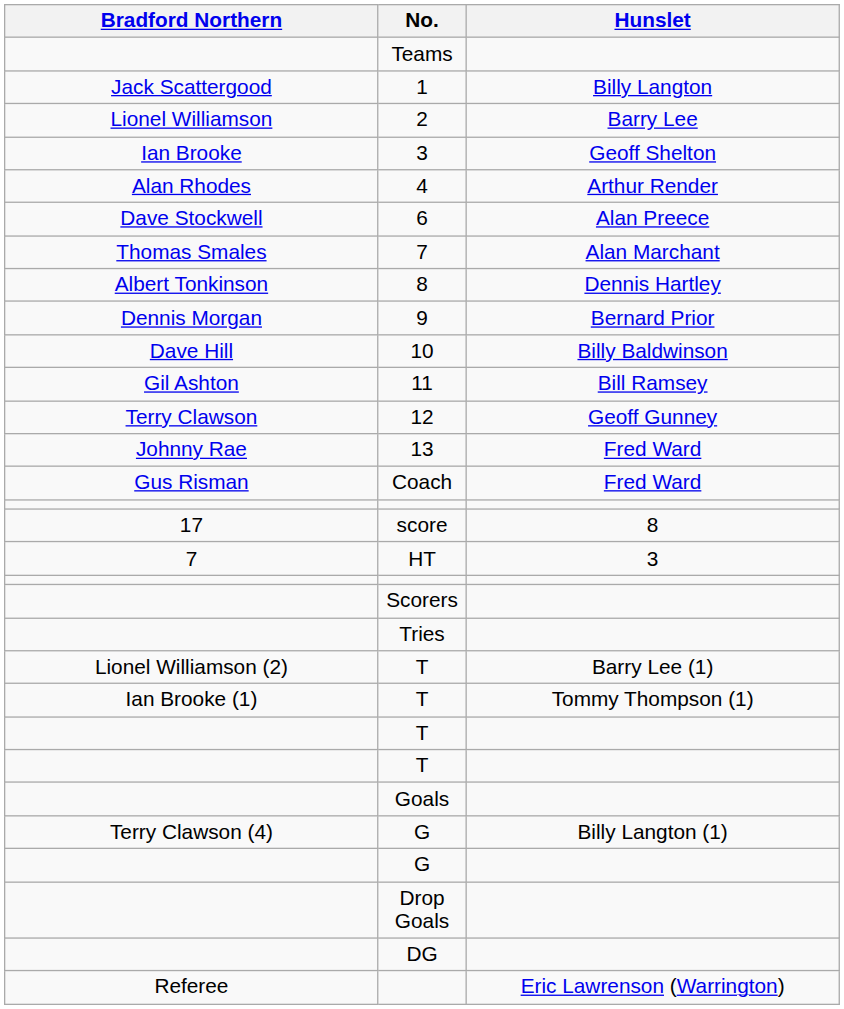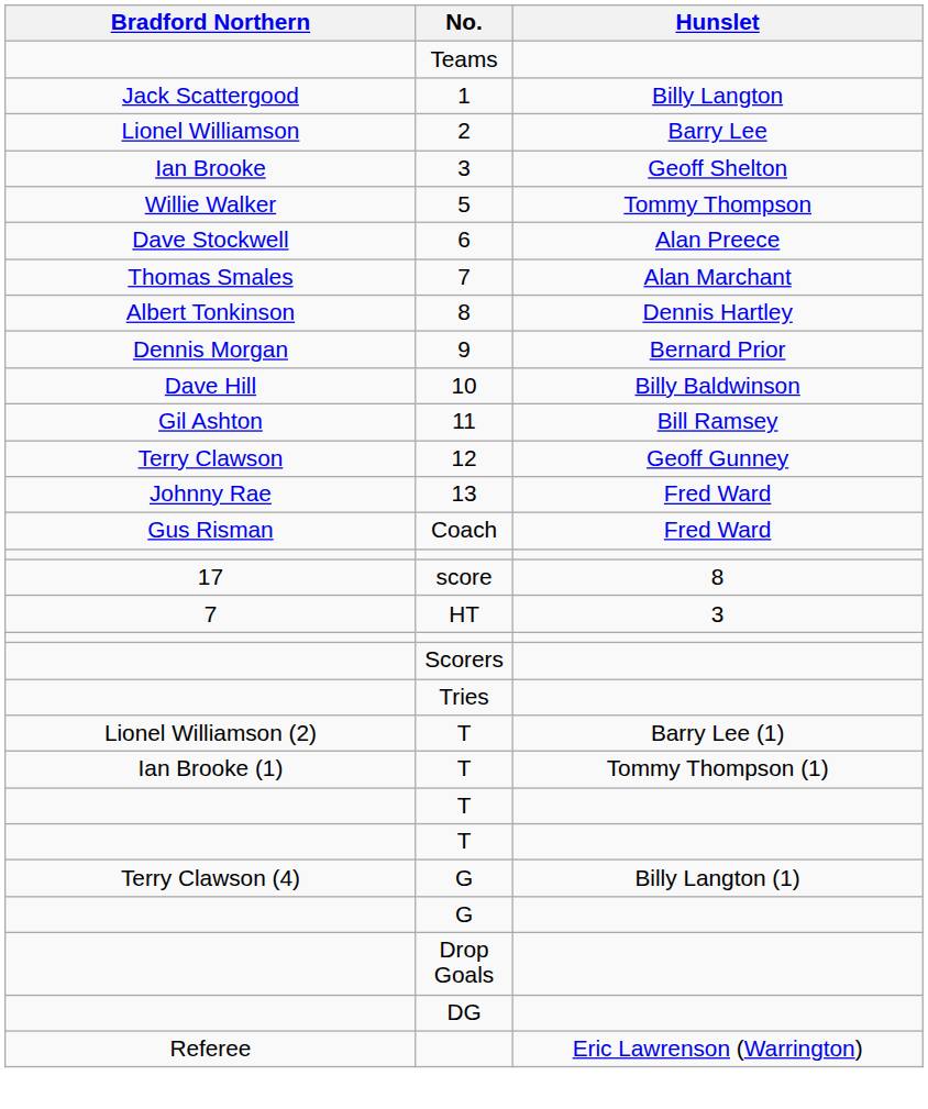 <table class="wikitable" style="text-align:center;">
 <tr>
 <th width=280 abbr=winner><a href='#'>Bradford Northern</a></th>
 <th width=60 abbr="Number">No.</th>
 <th width=280 abbr=runner-up><a href='#'>Hunslet</a></th>
 </tr>
 <tr>
 <td></td>
 <td>Teams</td>
 <td></td>
 </tr>
 <tr>
 <td><a href='#'>Jack Scattergood</a></td>
 <td>1</td>
 <td><a href='#'>Billy Langton</a></td>
 </tr>
 <tr>
 <td><a href='#'>Lionel Williamson</a></td>
 <td>2</td>
 <td><a href='#'>Barry Lee</a></td>
 </tr>
 <tr>
 <td><a href='#'>Ian Brooke</a></td>
 <td>3</td>
 <td><a href='#'>Geoff Shelton</a></td>
 </tr>
 <tr>
-<td><a href='#'>Alan Rhodes</a></td>
-<td>4</td>
-<td><a href='#'>Arthur Render</a></td>
+<td><a href='#'>Willie Walker</a></td>
+<td>5</td>
+<td><a href='#'>Tommy Thompson</a></td>
 </tr>
 <tr>
 <td><a href='#'>Dave Stockwell</a></td>
 <td>6</td>
 <td><a href='#'>Alan Preece</a></td>
 </tr>
 <tr>
 <td><a href='#'>Thomas Smales</a></td>
 <td>7</td>
 <td><a href='#'>Alan Marchant</a></td>
 </tr>
 <tr>
 <td><a href='#'>Albert Tonkinson</a></td>
 <td>8</td>
 <td><a href='#'>Dennis Hartley</a></td>
 </tr>
 <tr>
 <td><a href='#'>Dennis Morgan</a></td>
 <td>9</td>
 <td><a href='#'>Bernard Prior</a></td>
 </tr>
 <tr>
 <td><a href='#'>Dave Hill</a></td>
 <td>10</td>
 <td><a href='#'>Billy Baldwinson</a></td>
 </tr>
 <tr>
 <td><a href='#'>Gil Ashton</a></td>
 <td>11</td>
 <td><a href='#'>Bill Ramsey</a></td>
 </tr>
 <tr>
 <td><a href='#'>Terry Clawson</a></td>
 <td>12</td>
 <td><a href='#'>Geoff Gunney</a></td>
 </tr>
 <tr>
 <td><a href='#'>Johnny Rae</a></td>
 <td>13</td>
 <td><a href='#'>Fred Ward</a></td>
 </tr>
 <tr>
 <td><a href='#'>Gus Risman</a></td>
 <td>Coach</td>
 <td><a href='#'>Fred Ward</a></td>
 </tr>
 <tr>
 <td></td>
 <td></td>
 <td></td>
 </tr>
 <tr>
 <td>17</td>
 <td>score</td>
 <td>8</td>
 </tr>
 <tr>
 <td>7</td>
 <td>HT</td>
 <td>3</td>
 </tr>
 <tr>
 <td></td>
 <td></td>
 <td></td>
 </tr>
 <tr>
 <td></td>
 <td>Scorers</td>
 <td></td>
 </tr>
 <tr>
 <td></td>
 <td>Tries</td>
 <td></td>
 </tr>
 <tr>
 <td>Lionel Williamson (2)</td>
 <td>T</td>
 <td>Barry Lee (1)</td>
 </tr>
 <tr>
 <td>Ian Brooke (1)</td>
 <td>T</td>
 <td>Tommy Thompson (1)</td>
 </tr>
 <tr>
 <td></td>
 <td>T</td>
 <td></td>
 </tr>
 <tr>
 <td></td>
 <td>T</td>
 <td></td>
 </tr>
 <tr>
-<td></td>
-<td>Goals</td>
-<td></td>
-</tr>
-<tr>
 <td>Terry Clawson (4)</td>
 <td>G</td>
 <td>Billy Langton (1)</td>
 </tr>
 <tr>
 <td></td>
 <td>G</td>
 <td></td>
 </tr>
 <tr>
 <td></td>
 <td>Drop Goals</td>
 <td></td>
 </tr>
 <tr>
 <td></td>
 <td>DG</td>
 <td></td>
 </tr>
 <tr>
 <td>Referee</td>
 <td></td>
 <td><a href='#'>Eric Lawrenson</a> (<a href='#'>Warrington</a>)</td>
 </tr>
 </table>
